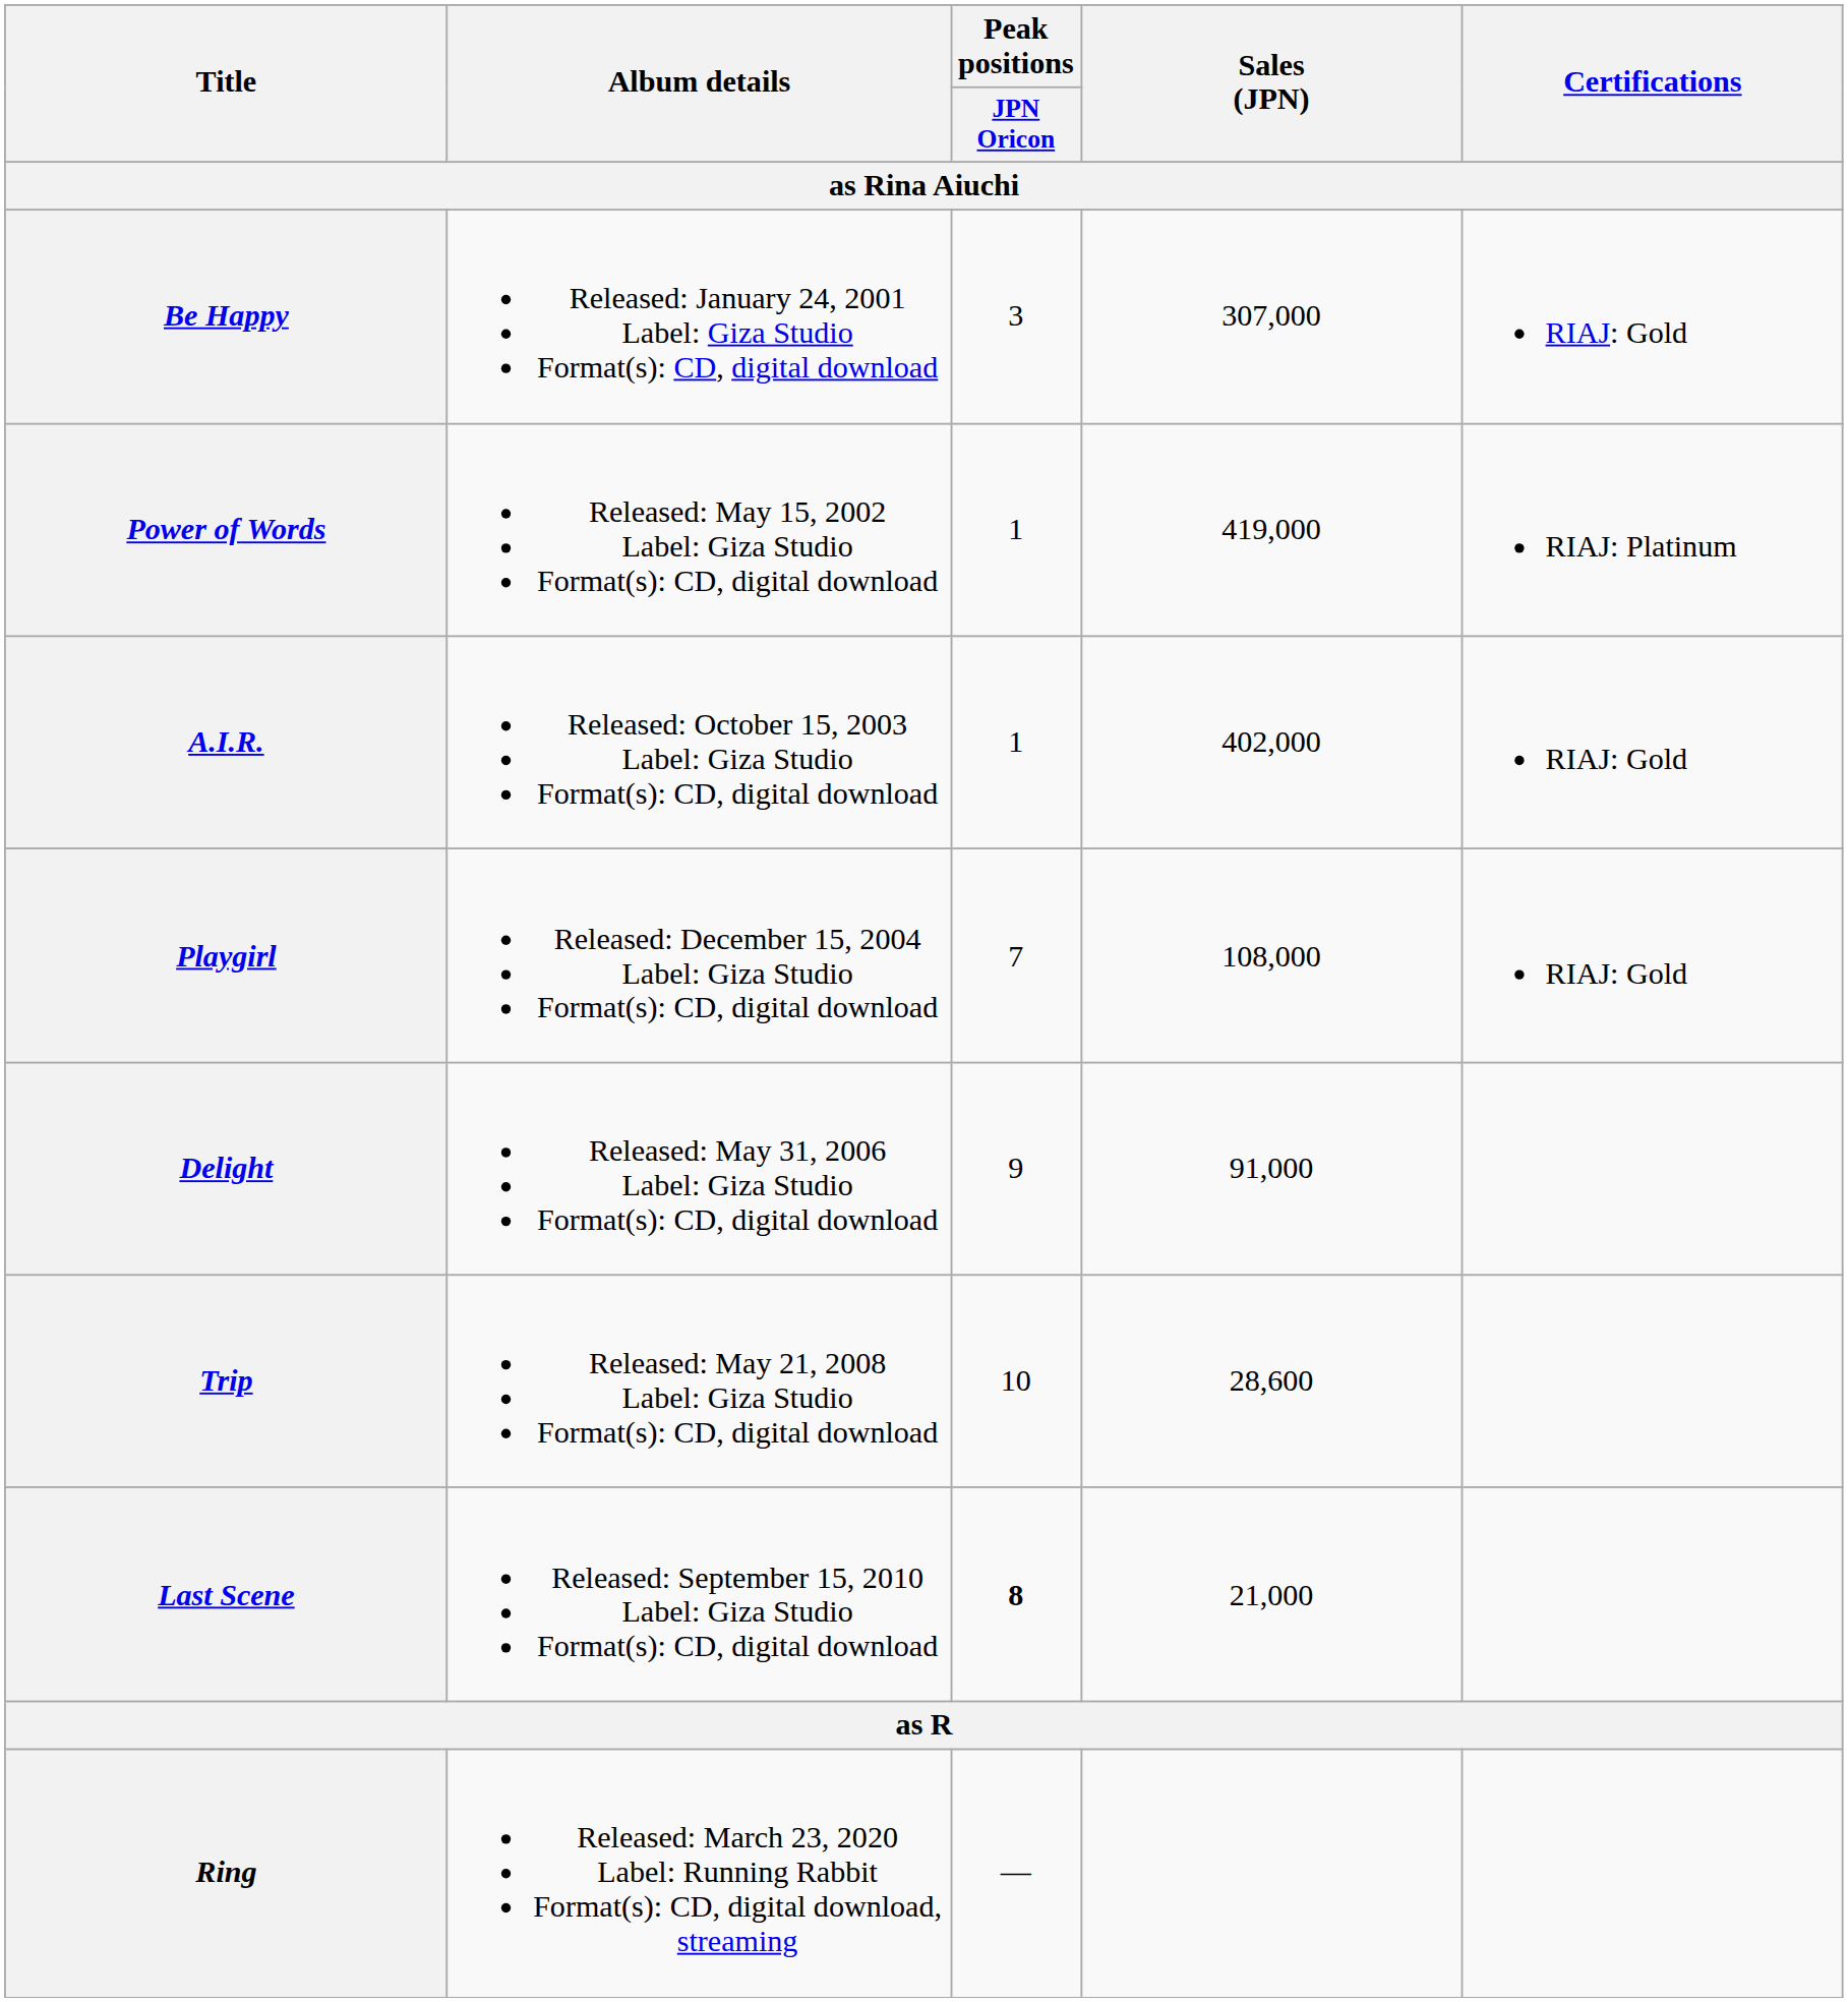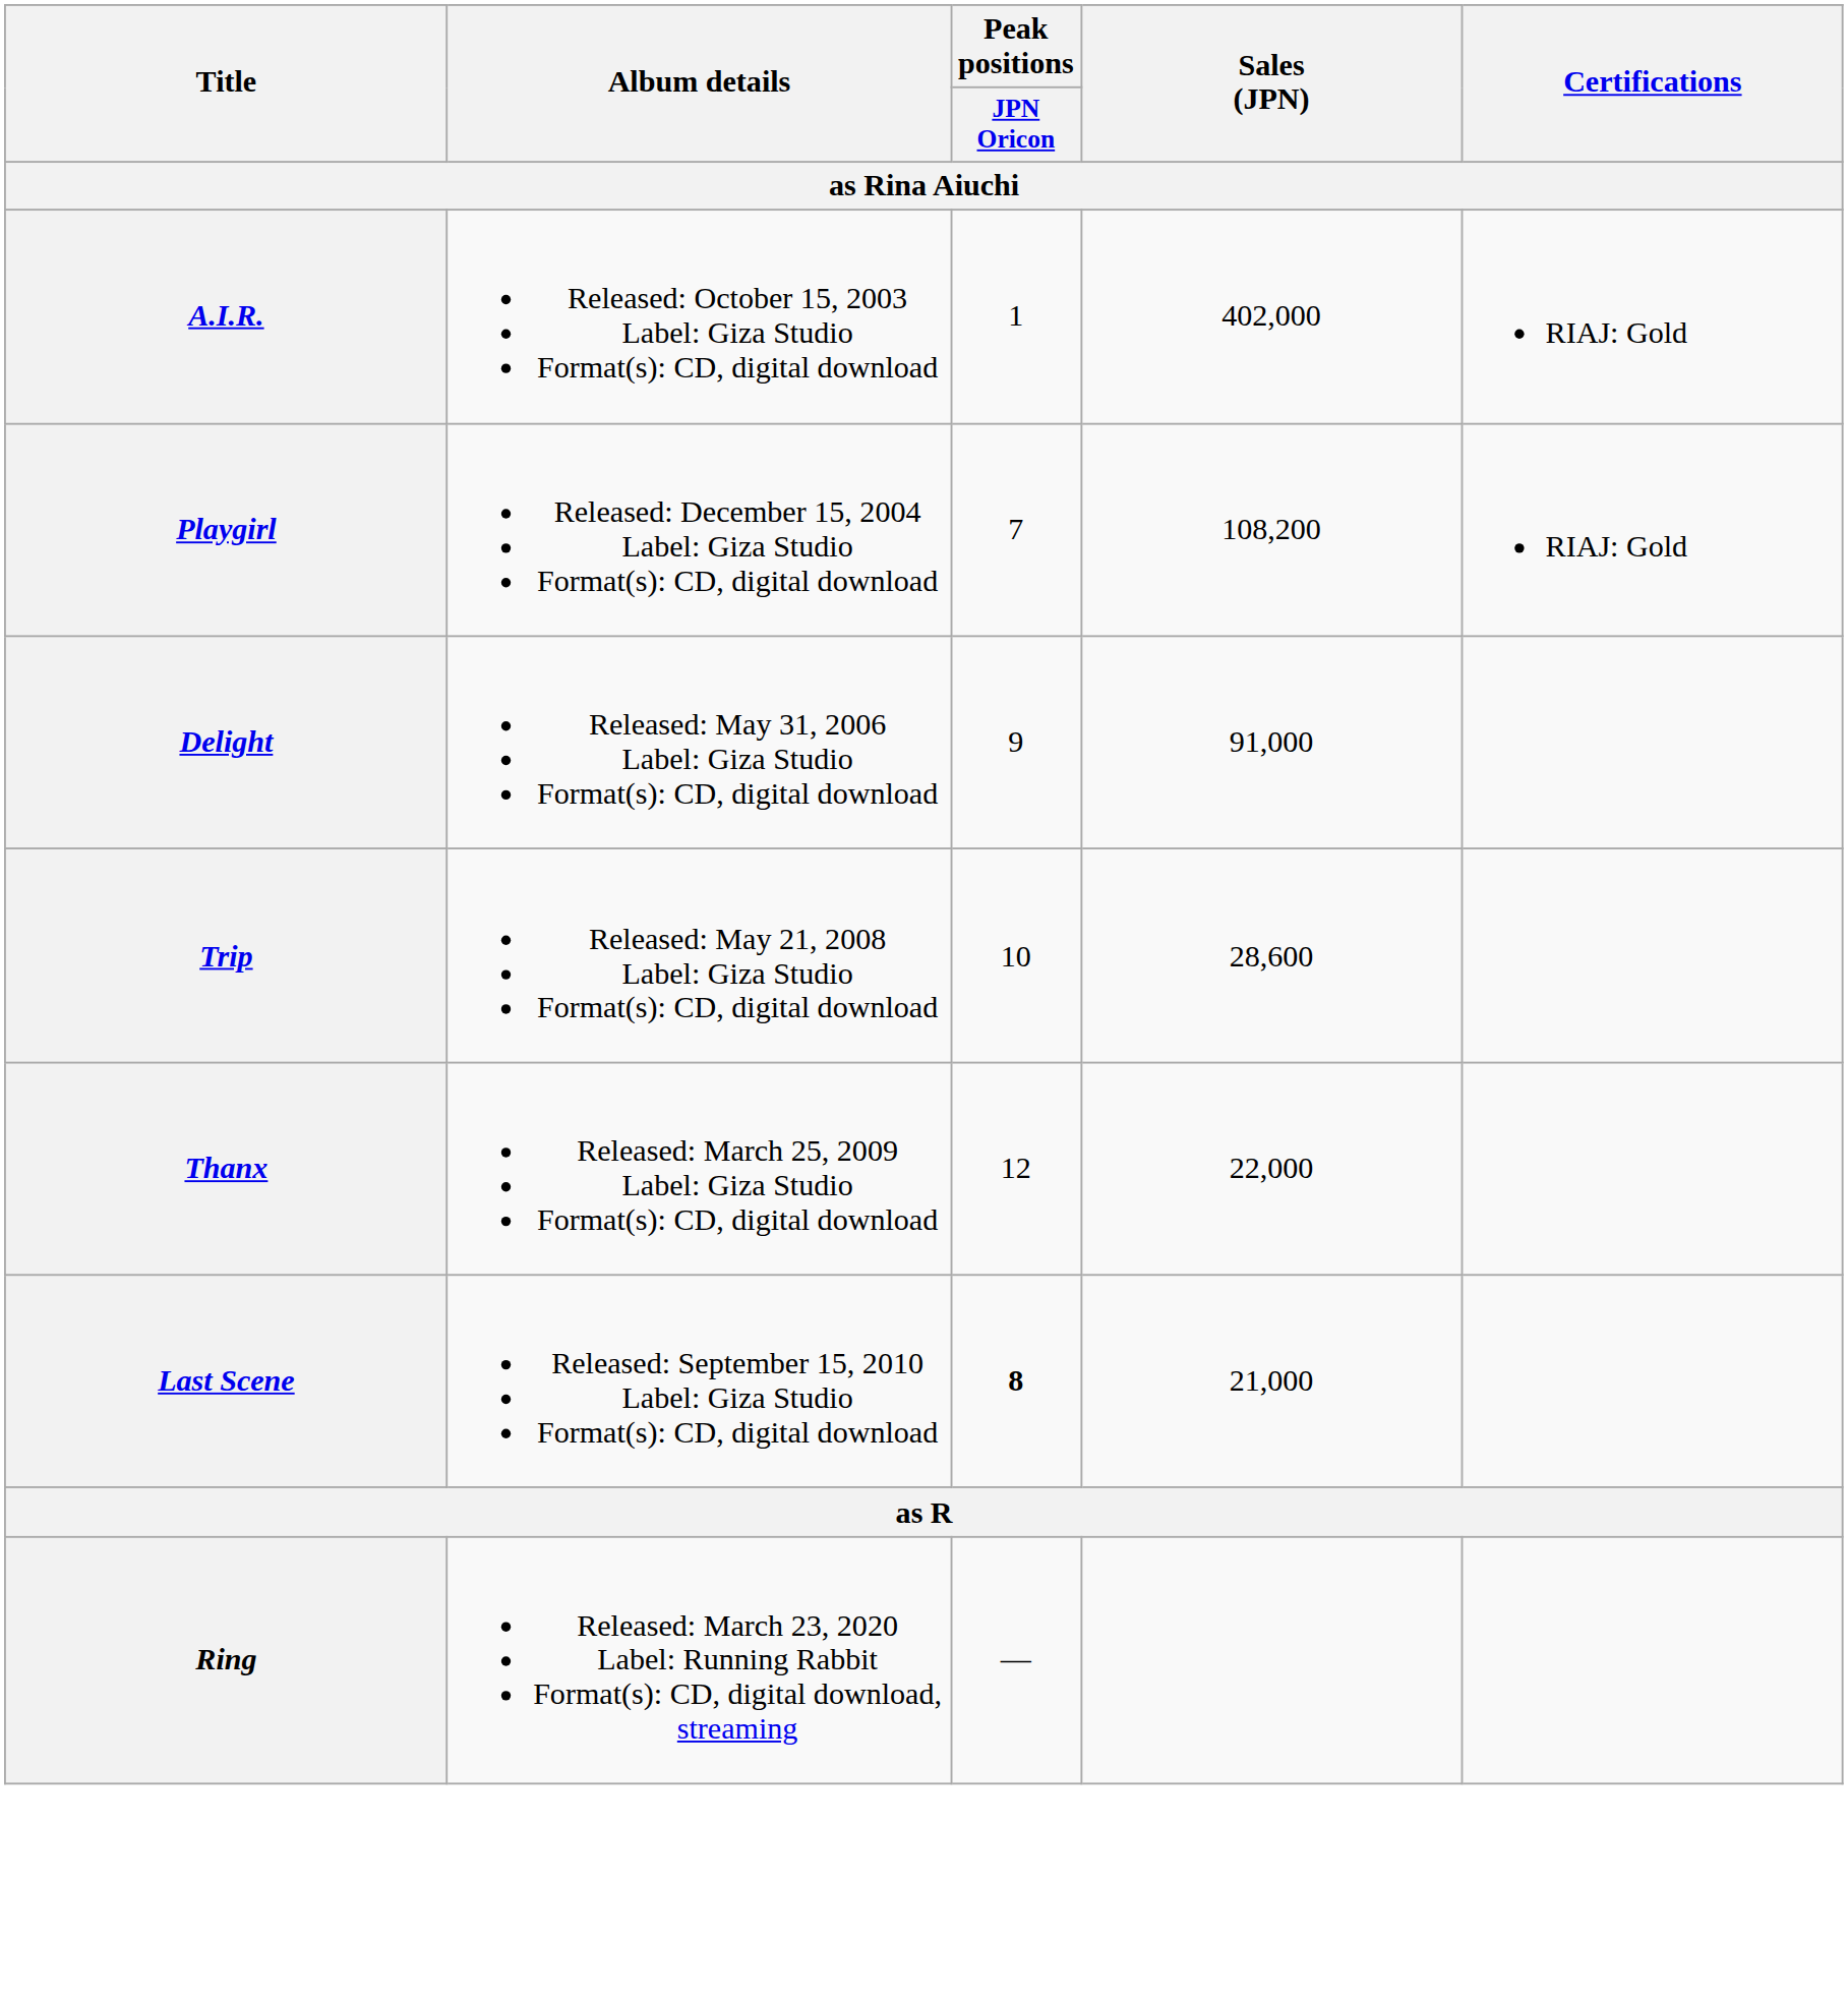 <table class="wikitable plainrowheaders" style="text-align:center;">
 <tr>
 <th style="width:14em;" rowspan="2">Title</th>
 <th style="width:16em;" rowspan="2">Album details</th>
 <th colspan="1">Peak positions</th>
 <th style="width:12em;" rowspan="2">Sales<br>(JPN)</th>
 <th style="width:12em;" rowspan="2"><a href='#'>Certifications</a></th>
 </tr>
 <tr>
 <th style="width:3em;font-size:85%"><a href='#'>JPN<br>Oricon</a><br></th>
 </tr>
 <tr>
 <th colspan="5">as Rina Aiuchi</th>
 </tr>
 <tr>
-<th scope="row"><em><a href='#'>Be Happy</a></em></th>
-<td><br><ul><li>Released: January 24, 2001</li><li>Label: <a href='#'>Giza Studio</a></li><li>Format(s): <a href='#'>CD</a>, <a href='#'>digital download</a></li></ul></td>
-<td>3</td>
-<td>307,000</td>
-<td align="left"><br><ul><li><a href='#'>RIAJ</a>: Gold</li></ul></td>
-</tr>
-<tr>
-<th scope="row"><em><a href='#'>Power of Words</a></em></th>
-<td><br><ul><li>Released: May 15, 2002</li><li>Label: Giza Studio</li><li>Format(s): CD, digital download</li></ul></td>
-<td>1</td>
-<td>419,000</td>
-<td align="left"><br><ul><li>RIAJ: Platinum</li></ul></td>
-</tr>
-<tr>
 <th scope="row"><em><a href='#'>A.I.R.</a></em></th>
 <td><br><ul><li>Released: October 15, 2003</li><li>Label: Giza Studio</li><li>Format(s): CD, digital download</li></ul></td>
 <td>1</td>
 <td>402,000</td>
 <td align="left"><br><ul><li>RIAJ: Gold</li></ul></td>
 </tr>
 <tr>
 <th scope="row"><em><a href='#'>Playgirl</a></em></th>
 <td><br><ul><li>Released: December 15, 2004</li><li>Label: Giza Studio</li><li>Format(s): CD, digital download</li></ul></td>
 <td>7</td>
-<td>108,000</td>
+<td>108,200</td>
 <td align="left"><br><ul><li>RIAJ: Gold</li></ul></td>
 </tr>
 <tr>
 <th scope="row"><em><a href='#'>Delight</a></em></th>
 <td><br><ul><li>Released: May 31, 2006</li><li>Label: Giza Studio</li><li>Format(s): CD, digital download</li></ul></td>
 <td>9</td>
 <td>91,000</td>
 <td align="left"></td>
 </tr>
 <tr>
 <th scope="row"><em><a href='#'>Trip</a></em></th>
 <td><br><ul><li>Released: May 21, 2008</li><li>Label: Giza Studio</li><li>Format(s): CD, digital download</li></ul></td>
 <td>10</td>
 <td>28,600</td>
+<td align="left"></td>
+</tr>
+<tr>
+<th scope="row"><em><a href='#'>Thanx</a></em></th>
+<td><br><ul><li>Released: March 25, 2009</li><li>Label: Giza Studio</li><li>Format(s): CD, digital download</li></ul></td>
+<td>12</td>
+<td>22,000</td>
 <td align="left"></td>
 </tr>
 <tr>
 <th scope="row"><em><a href='#'>Last Scene</a></em></th>
 <td><br><ul><li>Released: September 15, 2010</li><li>Label: Giza Studio</li><li>Format(s): CD, digital download</li></ul></td>
 <td><strong>8</strong></td>
 <td>21,000</td>
 <td align="left"></td>
 </tr>
 <tr>
 <th colspan="5">as R</th>
 </tr>
 <tr>
 <th scope="row"><em>Ring</em></th>
 <td><br><ul><li>Released: March 23, 2020</li><li>Label: Running Rabbit</li><li>Format(s): CD, digital download, <a href='#'>streaming</a></li></ul></td>
 <td>—</td>
 <td></td>
 <td></td>
 </tr>
 </table>
